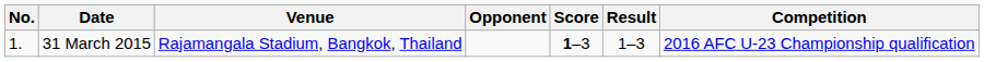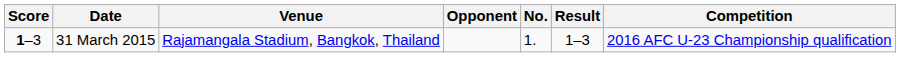 <table class="wikitable">
 <tr>
-<th>No.</th>
+<th>Score</th>
 <th>Date</th>
 <th>Venue</th>
 <th>Opponent</th>
-<th>Score</th>
+<th>No.</th>
 <th>Result</th>
 <th>Competition</th>
 </tr>
 <tr>
-<td>1.</td>
+<td align=center><strong>1</strong>–3</td>
 <td>31 March 2015</td>
 <td><a href='#'>Rajamangala Stadium</a>, <a href='#'>Bangkok</a>, <a href='#'>Thailand</a></td>
 <td></td>
-<td align=center><strong>1</strong>–3</td>
+<td>1.</td>
 <td align=center>1–3</td>
 <td><a href='#'>2016 AFC U-23 Championship qualification</a></td>
 </tr>
 </table>
